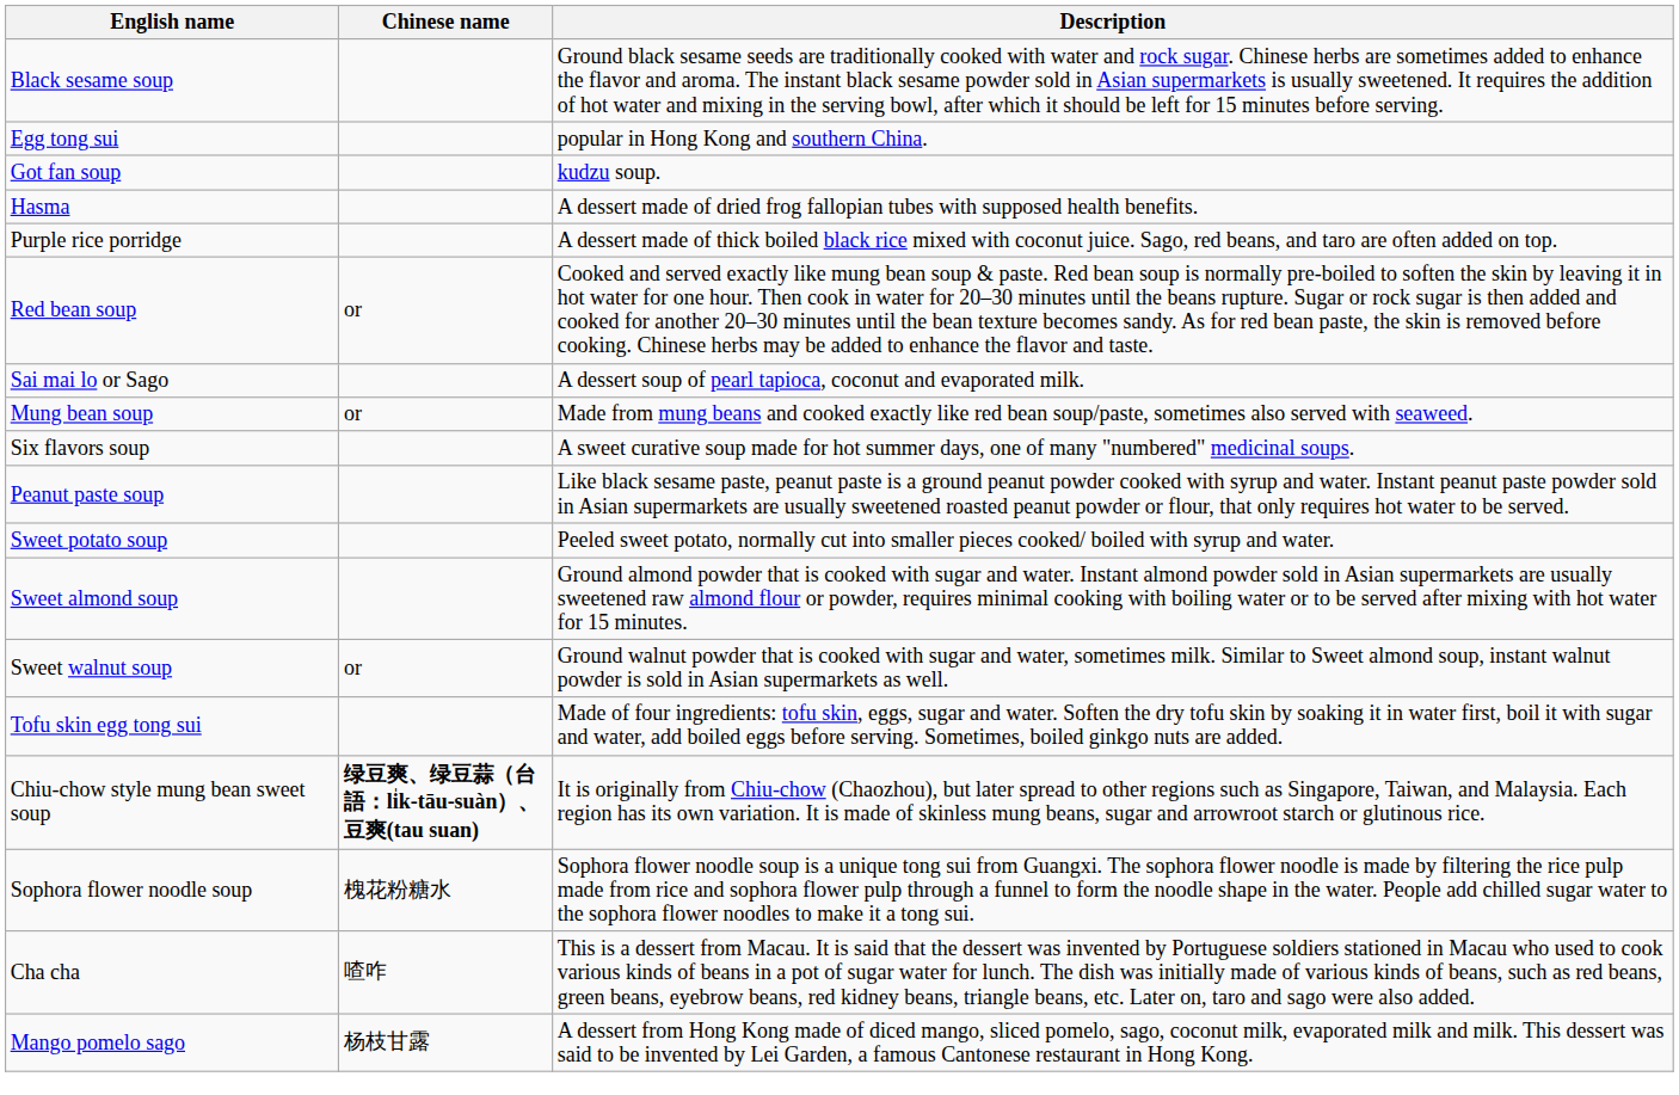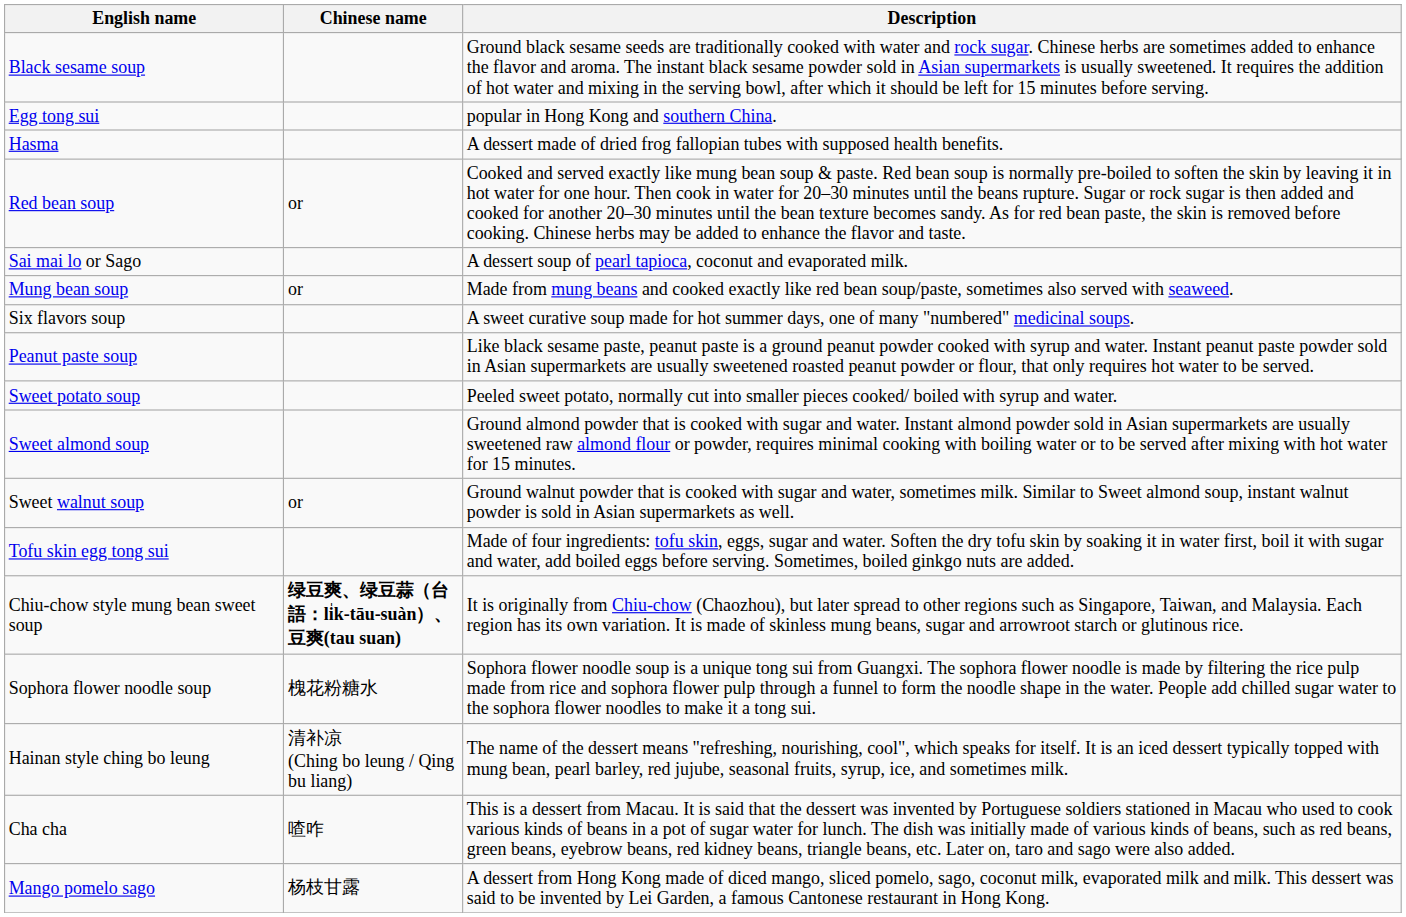 <table class="wikitable">
 <tr>
 <th width=20%>English name</th>
 <th>Chinese name</th>
 <th>Description</th>
 </tr>
 <tr>
 <td><a href='#'>Black sesame soup</a></td>
 <td></td>
 <td>Ground black sesame seeds are traditionally cooked with water and <a href='#'>rock sugar</a>.  Chinese herbs are sometimes added to enhance the flavor and aroma.  The instant black sesame powder sold in <a href='#'>Asian supermarkets</a> is usually sweetened.  It requires the addition of hot water and mixing in the serving bowl, after which it should be left for 15 minutes before serving.</td>
 </tr>
 <tr>
 <td><a href='#'>Egg tong sui</a></td>
 <td></td>
 <td>popular in Hong Kong and <a href='#'>southern China</a>.</td>
 </tr>
 <tr>
-<td><a href='#'>Got fan soup</a></td>
-<td></td>
-<td><a href='#'>kudzu</a> soup.</td>
-</tr>
-<tr>
 <td><a href='#'>Hasma</a></td>
 <td></td>
 <td>A dessert made of dried frog fallopian tubes with supposed health benefits.</td>
-</tr>
-<tr>
-<td>Purple rice porridge</td>
-<td></td>
-<td>A dessert made of thick boiled <a href='#'>black rice</a> mixed with coconut juice. Sago, red beans, and taro are often added on top.</td>
 </tr>
 <tr>
 <td><a href='#'>Red bean soup</a></td>
 <td> or  </td>
 <td>Cooked and served exactly like mung bean soup & paste.  Red bean soup is normally pre-boiled to soften the skin by leaving it in hot water for one hour. Then cook in water for 20–30 minutes until the beans rupture.  Sugar or rock sugar is then added and cooked for another 20–30 minutes until the bean texture becomes sandy.  As for red bean paste, the skin is removed before cooking.  Chinese herbs may be added to enhance the flavor and taste.</td>
 </tr>
 <tr>
 <td><a href='#'>Sai mai lo</a> or Sago</td>
 <td></td>
 <td>A dessert soup of <a href='#'>pearl tapioca</a>, coconut and evaporated milk.</td>
 </tr>
 <tr>
 <td><a href='#'>Mung bean soup</a></td>
 <td> or </td>
 <td>Made from <a href='#'>mung beans</a> and cooked exactly like red bean soup/paste, sometimes also served with <a href='#'>seaweed</a>.</td>
 </tr>
 <tr>
 <td>Six flavors soup</td>
 <td></td>
 <td>A sweet curative soup made for hot summer days, one of many "numbered" <a href='#'>medicinal soups</a>.</td>
 </tr>
 <tr>
 <td><a href='#'>Peanut paste soup</a></td>
 <td></td>
 <td>Like black sesame paste, peanut paste is a ground peanut powder cooked with syrup and water.  Instant peanut paste powder sold in Asian supermarkets are usually sweetened roasted peanut powder or flour, that only requires hot water to be served.</td>
 </tr>
 <tr>
 <td><a href='#'>Sweet potato soup</a></td>
 <td></td>
 <td>Peeled sweet potato, normally cut into smaller pieces cooked/ boiled with syrup and water.</td>
 </tr>
 <tr>
 <td><a href='#'>Sweet almond soup</a></td>
 <td></td>
 <td>Ground almond powder that is cooked with sugar and water.  Instant almond powder sold in Asian supermarkets are usually sweetened raw <a href='#'>almond flour</a> or powder, requires minimal cooking with boiling water or to be served after mixing with hot water for 15 minutes.</td>
 </tr>
 <tr>
 <td>Sweet <a href='#'>walnut soup</a></td>
 <td> or </td>
 <td>Ground walnut powder that is cooked with sugar and water, sometimes milk. Similar to Sweet almond soup, instant walnut powder is sold in Asian supermarkets as well.</td>
 </tr>
 <tr>
 <td><a href='#'>Tofu skin egg tong sui</a></td>
 <td></td>
 <td>Made of four ingredients: <a href='#'>tofu skin</a>, eggs, sugar and water. Soften the dry tofu skin by soaking it in water first, boil it with sugar and water, add boiled eggs before serving. Sometimes, boiled ginkgo nuts are added.</td>
 </tr>
 <tr>
 <td>Chiu-chow style mung bean sweet soup</td>
 <td><strong>绿豆爽、绿豆蒜（台語：li̍k-tāu-suàn）、豆爽(tau suan)</strong></td>
 <td>It is originally from <a href='#'>Chiu-chow</a> (Chaozhou), but later spread to other regions such as Singapore, Taiwan, and Malaysia. Each region has its own variation. It is made of skinless mung beans, sugar and arrowroot starch or glutinous rice.</td>
 </tr>
 <tr>
 <td>Sophora flower noodle soup</td>
 <td>槐花粉糖水</td>
 <td>Sophora flower noodle soup is a unique tong sui from Guangxi. The sophora flower noodle is made by filtering the rice pulp made from rice and sophora flower pulp through a funnel to form the noodle shape in the water. People add chilled sugar water to the sophora flower noodles to make it a tong sui.</td>
 </tr>
 <tr>
+<td>Hainan style ching bo leung</td>
+<td>清补凉<br>(Ching bo leung / Qing bu liang)</td>
+<td>The name of the dessert means "refreshing, nourishing, cool", which speaks for itself. It is an iced dessert typically topped with mung bean, pearl barley, red jujube, seasonal fruits, syrup, ice, and sometimes milk.</td>
+</tr>
+<tr>
 <td>Cha cha</td>
 <td>喳咋</td>
 <td>This is a dessert from Macau. It is said that the dessert was invented by Portuguese soldiers stationed in Macau who used to cook various kinds of beans in a pot of sugar water for lunch. The dish was initially made of various kinds of beans, such as red beans, green beans, eyebrow beans, red kidney beans, triangle beans, etc. Later on, taro and sago were also added.</td>
 </tr>
 <tr>
 <td><a href='#'>Mango pomelo sago</a></td>
 <td>杨枝甘露</td>
 <td>A dessert from Hong Kong made of diced mango, sliced pomelo, sago, coconut milk, evaporated milk and milk. This dessert was said to be invented by Lei Garden, a famous Cantonese restaurant in Hong Kong.</td>
 </tr>
 </table>
